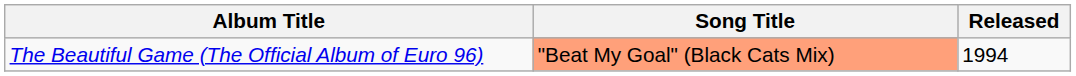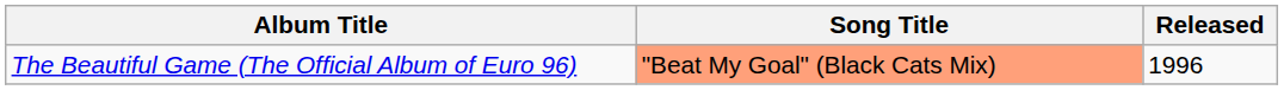 <table class="wikitable" style="font-size:90%;">
 <tr align="center">
 <th style="width:25em;">Album Title</th>
 <th style="width:20em;">Song Title</th>
 <th style="width:5em;">Released</th>
 </tr>
 <tr>
 <td><em><a href='#'>The Beautiful Game (The Official Album of Euro 96)</a></em></td>
 <td style="background: lightsalmon;">"Beat My Goal" (Black Cats Mix)</td>
-<td>1994</td>
+<td>1996</td>
 </tr>
 </table>
